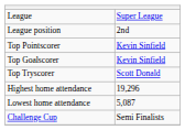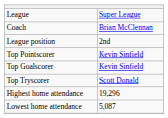 <table width=20% class="wikitable" style="float:right; font-size: 75%; text-align: left;">
 <tr>
 <th colspan=2></th>
 </tr>
 <tr>
 <td>League</td>
 <td><a href='#'>Super League</a></td>
+</tr>
+<tr>
+<td>Coach</td>
+<td> <a href='#'>Brian McClennan</a></td>
 </tr>
 <tr>
 <td>League position</td>
 <td>2nd</td>
 </tr>
 <tr>
 <td>Top Pointscorer</td>
 <td><a href='#'>Kevin Sinfield</a></td>
 </tr>
 <tr>
 <td>Top Goalscorer</td>
 <td><a href='#'>Kevin Sinfield</a></td>
 </tr>
 <tr>
 <td>Top Tryscorer</td>
 <td><a href='#'>Scott Donald</a></td>
 </tr>
 <tr>
 <td>Highest home attendance</td>
 <td>19,296</td>
 </tr>
 <tr>
 <td>Lowest home attendance</td>
 <td>5,087</td>
 </tr>
 <tr>
-<td><a href='#'>Challenge Cup</a></td>
-<td>Semi Finalists</td>
-</tr>
-<tr>
 </tr>
 </table>
